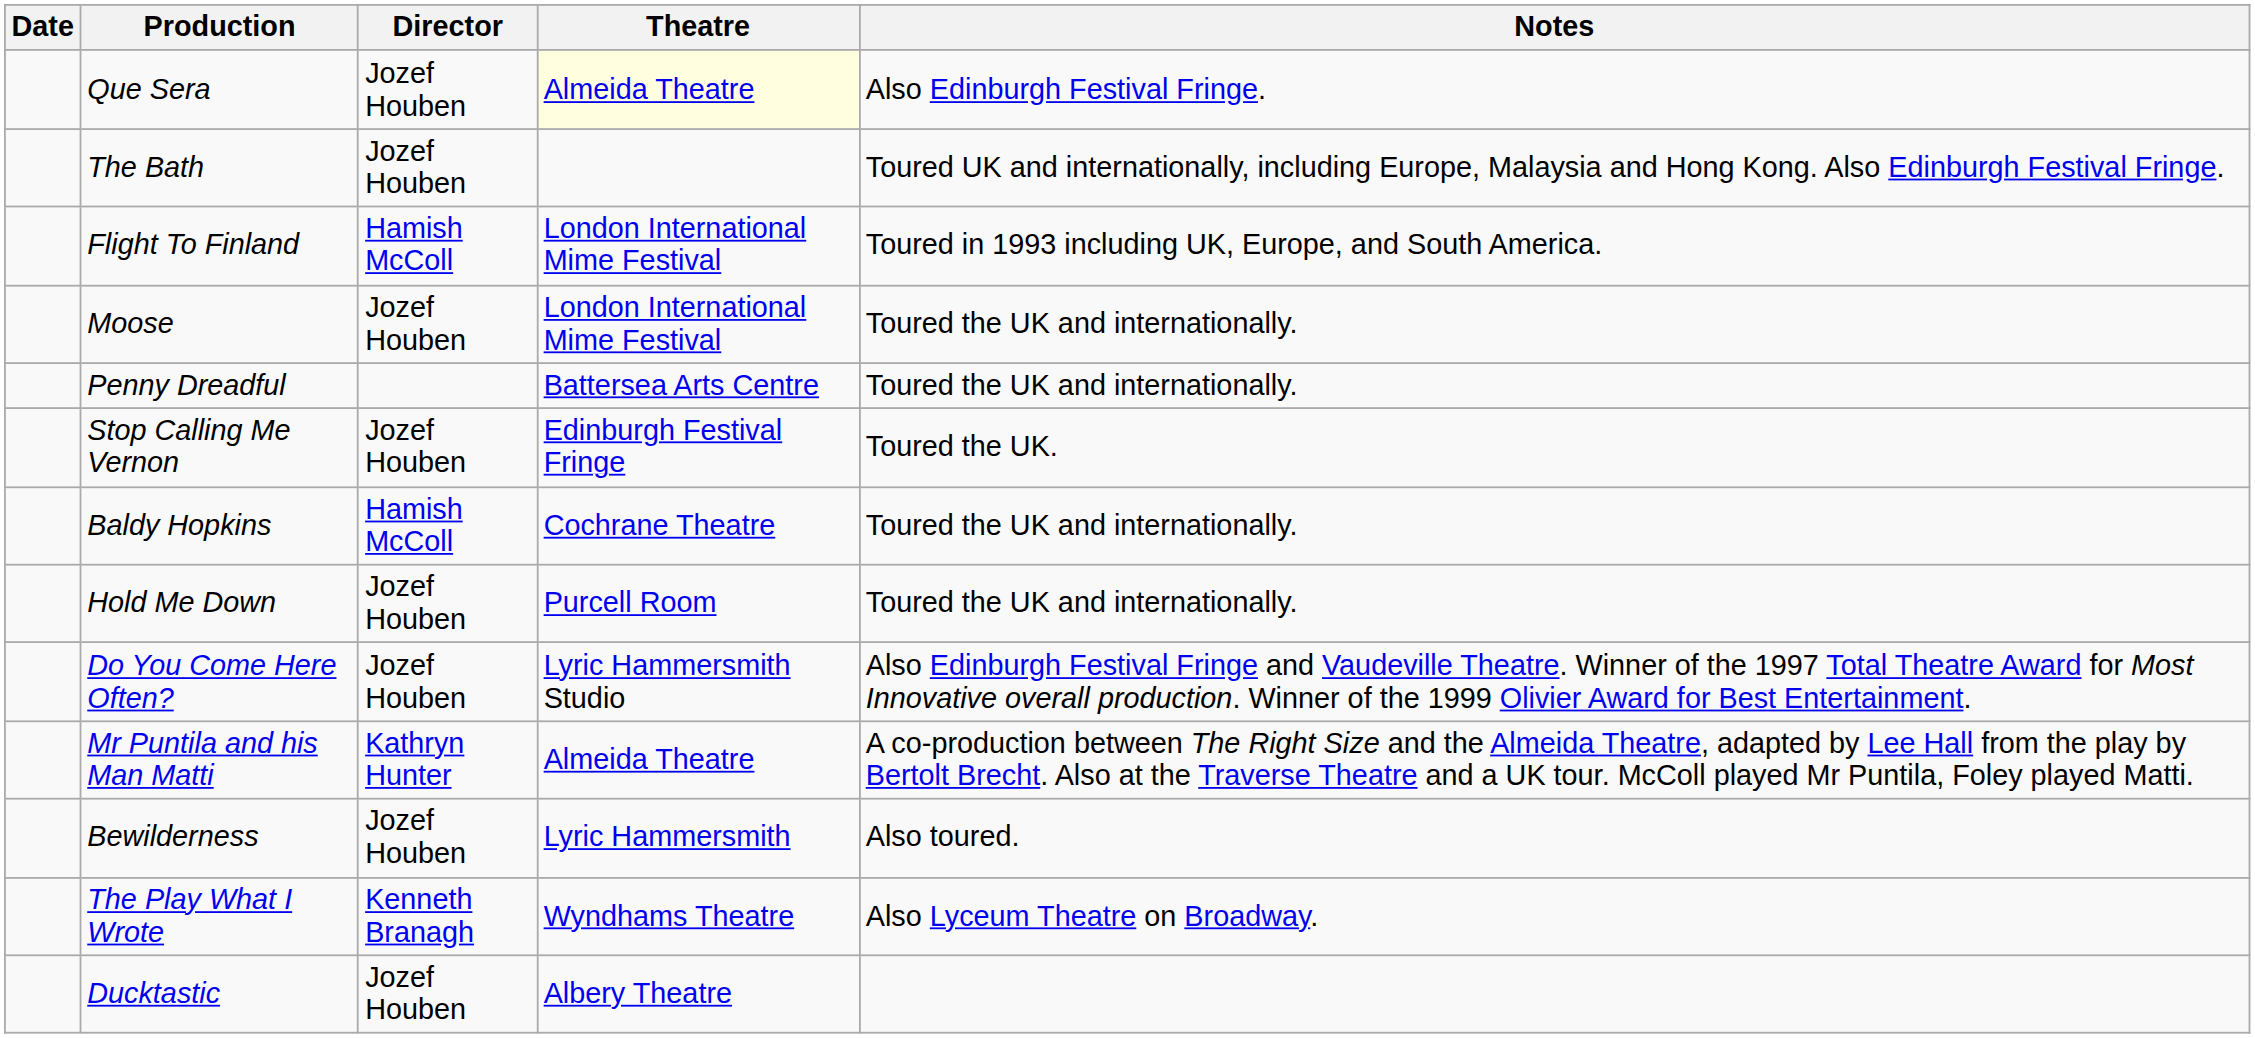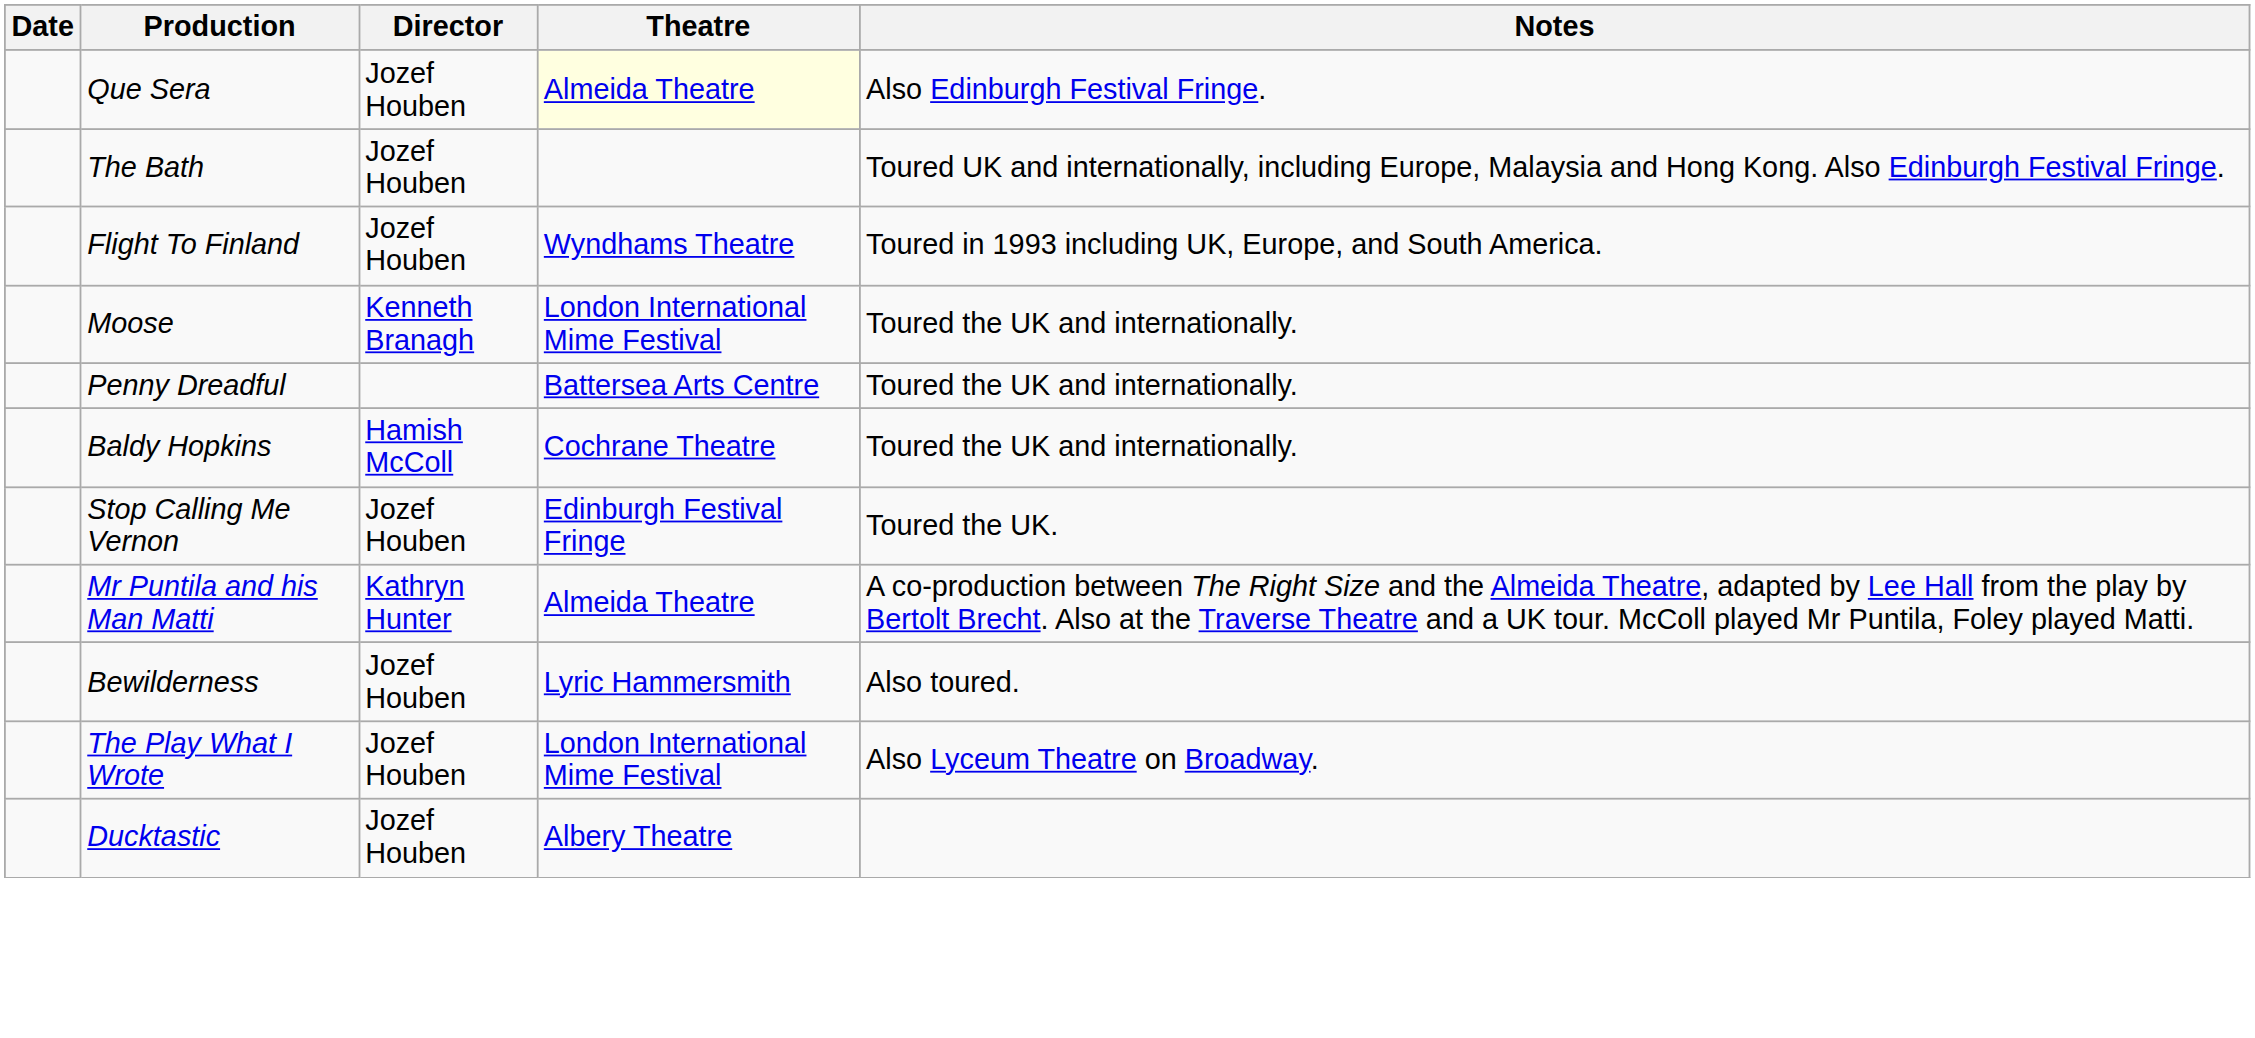 <table class="wikitable sortable" border="1">
 <tr>
 <th scope="col">Date</th>
 <th scope="col">Production</th>
 <th scope="col">Director</th>
 <th scope="col">Theatre</th>
 <th scope="col">Notes</th>
 </tr>
 <tr>
 <td></td>
 <td><em>Que Sera</em></td>
 <td>Jozef Houben</td>
 <td style="background: lightyellow;"><a href='#'>Almeida Theatre</a></td>
 <td>Also <a href='#'>Edinburgh Festival Fringe</a>.</td>
 </tr>
 <tr>
 <td></td>
 <td><em>The Bath</em></td>
 <td>Jozef Houben</td>
 <td></td>
 <td>Toured UK and internationally, including Europe, Malaysia and Hong Kong. Also <a href='#'>Edinburgh Festival Fringe</a>.</td>
 </tr>
 <tr>
 <td></td>
 <td><em>Flight To Finland</em></td>
-<td><a href='#'>Hamish McColl</a></td>
-<td><a href='#'>London International Mime Festival</a></td>
+<td>Jozef Houben</td>
+<td><a href='#'>Wyndhams Theatre</a></td>
 <td>Toured in 1993 including UK, Europe, and South America.</td>
 </tr>
 <tr>
 <td></td>
 <td><em>Moose</em></td>
-<td>Jozef Houben</td>
+<td><a href='#'>Kenneth Branagh</a></td>
 <td><a href='#'>London International Mime Festival</a></td>
 <td>Toured the UK and internationally.</td>
 </tr>
 <tr>
 <td></td>
 <td><em>Penny Dreadful</em></td>
 <td></td>
 <td><a href='#'>Battersea Arts Centre</a></td>
 <td>Toured the UK and internationally.</td>
 </tr>
 <tr>
 <td></td>
-<td><em>Stop Calling Me Vernon</em></td>
-<td>Jozef Houben</td>
-<td><a href='#'>Edinburgh Festival Fringe</a></td>
-<td>Toured the UK.</td>
-</tr>
-<tr>
-<td></td>
 <td><em>Baldy Hopkins</em></td>
 <td><a href='#'>Hamish McColl</a></td>
 <td><a href='#'>Cochrane Theatre</a></td>
 <td>Toured the UK and internationally.</td>
 </tr>
 <tr>
 <td></td>
-<td><em>Hold Me Down</em></td>
+<td><em>Stop Calling Me Vernon</em></td>
 <td>Jozef Houben</td>
-<td><a href='#'>Purcell Room</a></td>
-<td>Toured the UK and internationally.</td>
-</tr>
-<tr>
-<td></td>
-<td><em><a href='#'>Do You Come Here Often?</a></em></td>
-<td>Jozef Houben</td>
-<td><a href='#'>Lyric Hammersmith</a> Studio</td>
-<td>Also <a href='#'>Edinburgh Festival Fringe</a> and <a href='#'>Vaudeville Theatre</a>. Winner of the 1997 <a href='#'>Total Theatre Award</a> for <em>Most Innovative overall production</em>. Winner of the 1999 <a href='#'>Olivier Award for Best Entertainment</a>.</td>
+<td><a href='#'>Edinburgh Festival Fringe</a></td>
+<td>Toured the UK.</td>
 </tr>
 <tr>
 <td></td>
 <td><em><a href='#'>Mr Puntila and his Man Matti</a></em></td>
 <td><a href='#'>Kathryn Hunter</a></td>
 <td><a href='#'>Almeida Theatre</a></td>
 <td>A co-production between <em>The Right Size</em> and the <a href='#'>Almeida Theatre</a>, adapted by <a href='#'>Lee Hall</a> from the play by <a href='#'>Bertolt Brecht</a>. Also at the <a href='#'>Traverse Theatre</a> and a UK tour. McColl played Mr Puntila, Foley played Matti.</td>
 </tr>
 <tr>
 <td></td>
 <td><em>Bewilderness</em></td>
 <td>Jozef Houben</td>
 <td><a href='#'>Lyric Hammersmith</a></td>
 <td>Also toured.</td>
 </tr>
 <tr>
 <td></td>
 <td><em><a href='#'>The Play What I Wrote</a></em></td>
-<td><a href='#'>Kenneth Branagh</a></td>
-<td><a href='#'>Wyndhams Theatre</a></td>
+<td>Jozef Houben</td>
+<td><a href='#'>London International Mime Festival</a></td>
 <td>Also <a href='#'>Lyceum Theatre</a> on <a href='#'>Broadway</a>.</td>
 </tr>
 <tr>
 <td></td>
 <td><em><a href='#'>Ducktastic</a></em></td>
 <td>Jozef Houben</td>
 <td><a href='#'>Albery Theatre</a></td>
 <td></td>
 </tr>
 </table>
